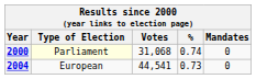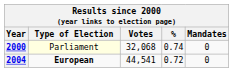 <table class="wikitable">
 <tr>
 <th colspan="9"><strong>Results since 2000<br><small>(year links to election page)</small></strong></th>
 </tr>
 <tr>
 <th style="width: 20px">Year</th>
 <th style="width:140px">Type of Election</th>
 <th style="width: 60px">Votes</th>
 <th style="width: 20px">%</th>
 <th style="width: 20px">Mandates</th>
 </tr>
 <tr>
 <th><a href='#'>2000</a></th>
 <td style="background: lightyellow; text-align:center">Parliament</td>
-<td style="text-align:center">31,068</td>
+<td style="text-align:center">32,068</td>
 <td style="text-align:center">0.74</td>
 <td style="text-align:center">0</td>
 </tr>
 <tr>
 <th><a href='#'>2004</a></th>
-<td style="text-align:center">European</td>
+<td style="text-align:center"><strong>European</strong></td>
 <td style="text-align:center">44,541</td>
-<td style="text-align:center">0.73</td>
+<td style="text-align:center">0.72</td>
 <td style="text-align:center">0</td>
 </tr>
 </table>
